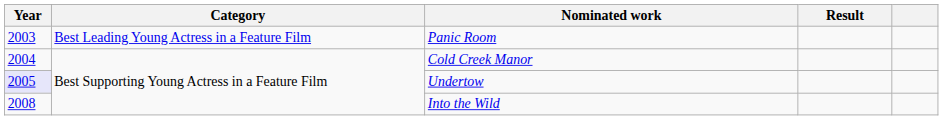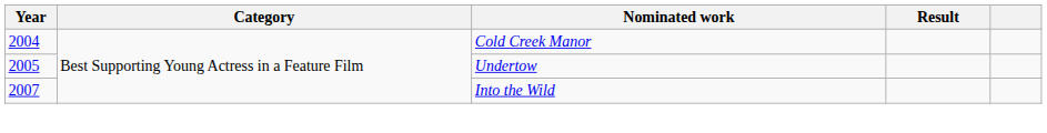 <table class="wikitable" style="width:85%;">
 <tr>
 <th width=5%>Year</th>
 <th style="width:40%;">Category</th>
 <th style="width:40%;">Nominated work</th>
 <th style="width:10%;">Result</th>
 <th width=5%></th>
 </tr>
 <tr>
-<td><a href='#'>2003</a></td>
-<td><a href='#'>Best Leading Young Actress in a Feature Film</a></td>
-<td><em><a href='#'>Panic Room</a></em></td>
-<td></td>
-<td style="text-align:center;"></td>
-</tr>
-<tr>
 <td><a href='#'>2004</a></td>
 <td rowspan="3">Best Supporting Young Actress in a Feature Film</td>
 <td><em><a href='#'>Cold Creek Manor</a></em></td>
 <td></td>
 <td style="text-align:center;"></td>
 </tr>
 <tr>
-<td style="background: lavender;"><a href='#'>2005</a></td>
+<td><a href='#'>2005</a></td>
 <td><em><a href='#'>Undertow</a></em></td>
 <td></td>
 <td style="text-align:center;"></td>
 </tr>
 <tr>
-<td><a href='#'>2008</a></td>
+<td><a href='#'>2007</a></td>
 <td><em><a href='#'>Into the Wild</a></em></td>
 <td></td>
 <td style="text-align:center;"></td>
 </tr>
 </table>
